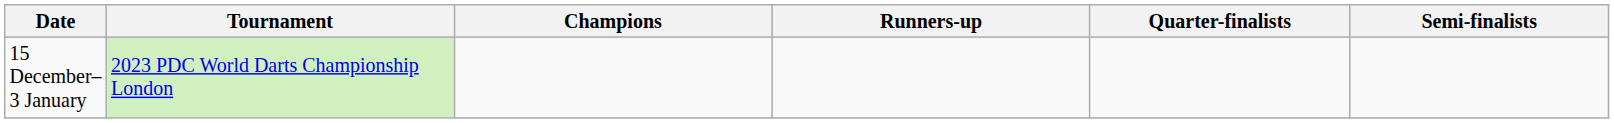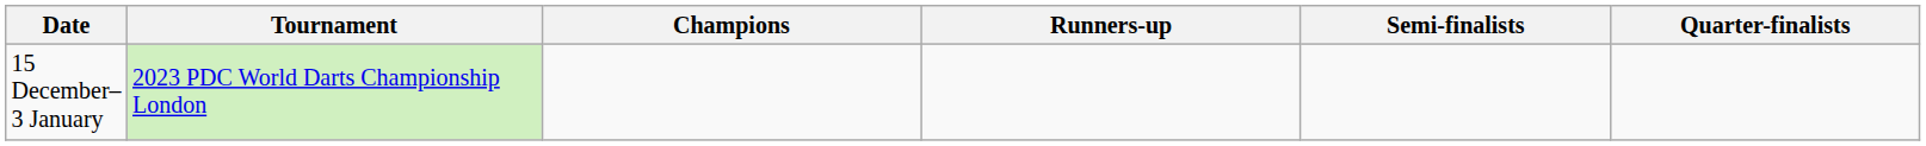 <table class=wikitable style=font-size:85%>
 <tr>
 <th width=50>Date</th>
 <th width=230>Tournament</th>
 <th width=210>Champions</th>
 <th width=210>Runners-up</th>
+<th width=170>Semi-finalists</th>
 <th width=170>Quarter-finalists</th>
-<th width=170>Semi-finalists</th>
 </tr>
 <tr>
 <td>15 December–3 January</td>
 <td bgcolor="#d0f0c0"><a href='#'>2023 PDC World Darts Championship</a> <br>  <a href='#'>London</a></td>
 <td></td>
 <td></td>
+<td> <br> </td>
 <td> <br>  <br>  <br> </td>
-<td> <br> </td>
 </tr>
 </table>
